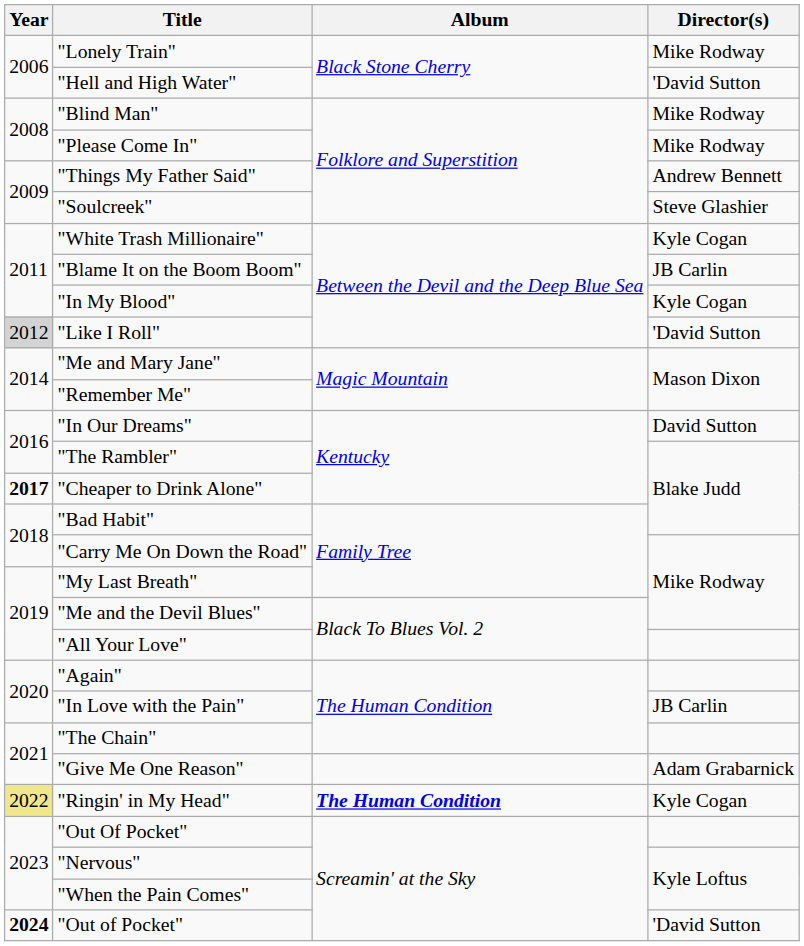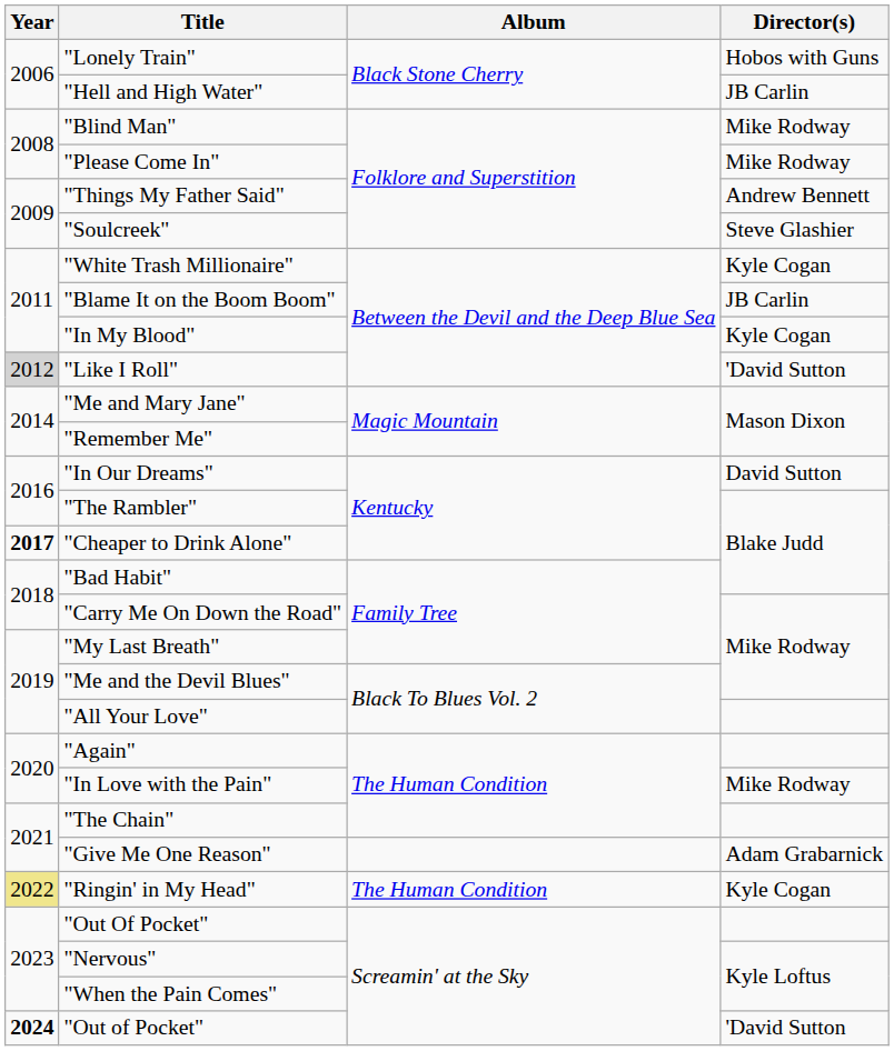 <table class="wikitable">
 <tr>
 <th>Year</th>
 <th>Title</th>
 <th>Album</th>
 <th>Director(s)</th>
 </tr>
 <tr>
 <td rowspan="2">2006</td>
 <td>"Lonely Train"</td>
 <td rowspan="2"><em><a href='#'>Black Stone Cherry</a></em></td>
-<td>Mike Rodway</td>
+<td>Hobos with Guns</td>
 </tr>
 <tr>
 <td>"Hell and High Water"</td>
-<td>'David Sutton</td>
+<td>JB Carlin</td>
 </tr>
 <tr>
 <td rowspan="2">2008</td>
 <td>"Blind Man"</td>
 <td rowspan="4"><em><a href='#'>Folklore and Superstition</a></em></td>
 <td>Mike Rodway</td>
 </tr>
 <tr>
 <td>"Please Come In"</td>
 <td>Mike Rodway</td>
 </tr>
 <tr>
 <td rowspan="2">2009</td>
 <td>"Things My Father Said"</td>
 <td>Andrew Bennett</td>
 </tr>
 <tr>
 <td>"Soulcreek"</td>
 <td>Steve Glashier</td>
 </tr>
 <tr>
 <td rowspan="3">2011</td>
 <td>"White Trash Millionaire"</td>
 <td rowspan="4"><em><a href='#'>Between the Devil and the Deep Blue Sea</a></em></td>
 <td>Kyle Cogan</td>
 </tr>
 <tr>
 <td>"Blame It on the Boom Boom"</td>
 <td>JB Carlin</td>
 </tr>
 <tr>
 <td>"In My Blood"</td>
 <td>Kyle Cogan</td>
 </tr>
 <tr>
 <td style="background: lightgrey;">2012</td>
 <td>"Like I Roll"</td>
 <td>'David Sutton</td>
 </tr>
 <tr>
 <td rowspan="2">2014</td>
 <td>"Me and Mary Jane"</td>
 <td rowspan="2"><em><a href='#'>Magic Mountain</a></em></td>
 <td rowspan="2">Mason Dixon</td>
 </tr>
 <tr>
 <td>"Remember Me"</td>
 </tr>
 <tr>
 <td rowspan="2">2016</td>
 <td>"In Our Dreams"</td>
 <td rowspan="3"><em><a href='#'>Kentucky</a></em></td>
 <td>David Sutton</td>
 </tr>
 <tr>
 <td>"The Rambler"</td>
 <td rowspan="3">Blake Judd</td>
 </tr>
 <tr>
 <td><strong>2017</strong></td>
 <td>"Cheaper to Drink Alone"</td>
 </tr>
 <tr>
 <td rowspan="2">2018</td>
 <td>"Bad Habit"</td>
 <td rowspan="3"><em><a href='#'>Family Tree</a></em></td>
 </tr>
 <tr>
 <td>"Carry Me On Down the Road"</td>
 <td rowspan="3">Mike Rodway</td>
 </tr>
 <tr>
 <td rowspan="3">2019</td>
 <td>"My Last Breath"</td>
 </tr>
 <tr>
 <td>"Me and the Devil Blues"</td>
 <td rowspan="2"><em>Black To Blues Vol. 2</em></td>
 </tr>
 <tr>
 <td>"All Your Love"</td>
 <td></td>
 </tr>
 <tr>
 <td rowspan="2">2020</td>
 <td>"Again"</td>
 <td rowspan="3"><em><a href='#'>The Human Condition</a></em></td>
 <td></td>
 </tr>
 <tr>
 <td>"In Love with the Pain"</td>
-<td>JB Carlin</td>
+<td>Mike Rodway</td>
 </tr>
 <tr>
 <td rowspan="2">2021</td>
 <td>"The Chain"</td>
 <td></td>
 </tr>
 <tr>
 <td>"Give Me One Reason"</td>
 <td></td>
 <td>Adam Grabarnick</td>
 </tr>
 <tr>
 <td style="background: khaki;">2022</td>
 <td>"Ringin' in My Head"</td>
-<td><strong><em><a href='#'>The Human Condition</a></em></strong></td>
+<td><em><a href='#'>The Human Condition</a></em></td>
 <td>Kyle Cogan</td>
 </tr>
 <tr>
 <td rowspan="3">2023</td>
 <td>"Out Of Pocket"</td>
 <td rowspan="4"><em>Screamin' at the Sky</em></td>
 <td></td>
 </tr>
 <tr>
 <td>"Nervous"</td>
 <td rowspan="2">Kyle Loftus</td>
 </tr>
 <tr>
 <td>"When the Pain Comes"</td>
 </tr>
 <tr>
 <td><strong>2024</strong></td>
 <td>"Out of Pocket" </td>
 <td>'David Sutton</td>
 </tr>
 </table>
